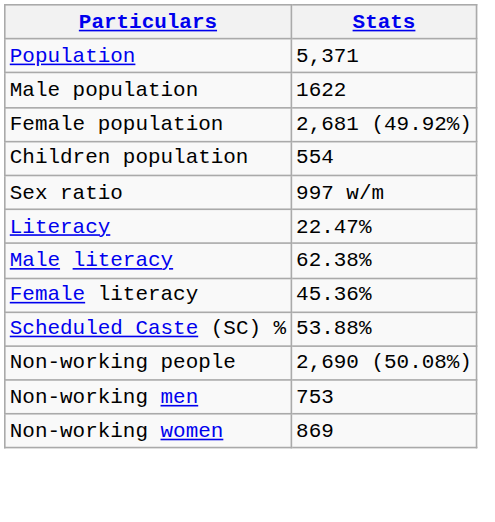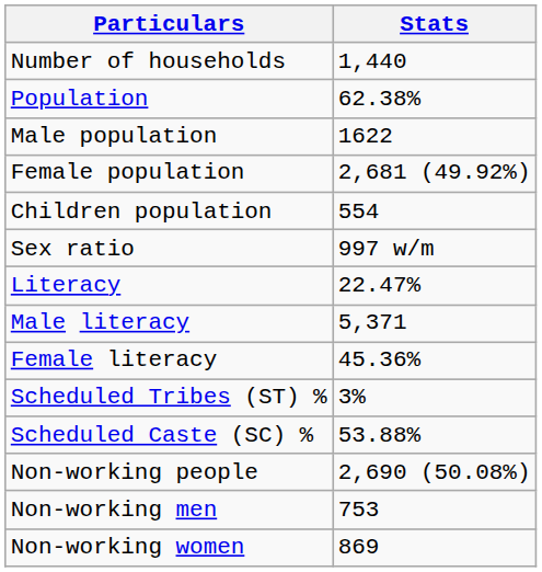 <table class="wikitable">
 <tr>
 <th><a href='#'>Particulars</a></th>
 <th><a href='#'>Stats</a></th>
 </tr>
 <tr>
+<td>Number of households</td>
+<td>1,440</td>
+</tr>
+<tr>
 <td><a href='#'>Population</a></td>
-<td>5,371</td>
+<td>62.38%</td>
 </tr>
 <tr>
 <td>Male population</td>
 <td>1622</td>
 </tr>
 <tr>
 <td>Female population</td>
 <td>2,681 (49.92%)</td>
 </tr>
 <tr>
 <td>Children population</td>
 <td>554</td>
 </tr>
 <tr>
 <td>Sex ratio</td>
 <td>997 w/m</td>
 </tr>
 <tr>
 <td><a href='#'>Literacy</a></td>
 <td>22.47%</td>
 </tr>
 <tr>
 <td><a href='#'>Male</a> <a href='#'>literacy</a></td>
-<td>62.38%</td>
+<td>5,371</td>
 </tr>
 <tr>
 <td><a href='#'>Female</a> literacy</td>
 <td>45.36%</td>
+</tr>
+<tr>
+<td><a href='#'>Scheduled Tribes</a> (ST) %</td>
+<td>3%</td>
 </tr>
 <tr>
 <td><a href='#'>Scheduled Caste</a> (SC) %</td>
 <td>53.88%</td>
 </tr>
 <tr>
 <td>Non-working people</td>
 <td>2,690 (50.08%)</td>
 </tr>
 <tr>
 <td>Non-working <a href='#'>men</a></td>
 <td>753</td>
 </tr>
 <tr>
 <td>Non-working <a href='#'>women</a></td>
 <td>869</td>
 </tr>
 </table>
